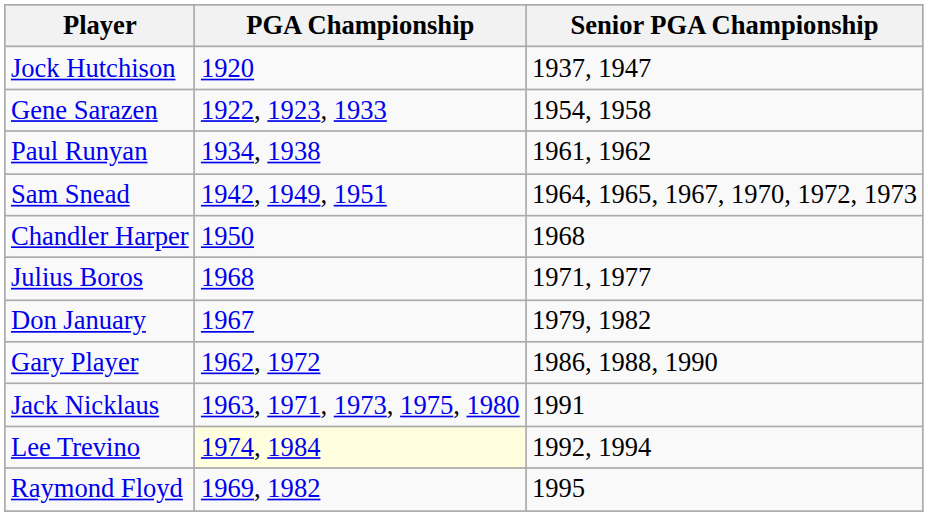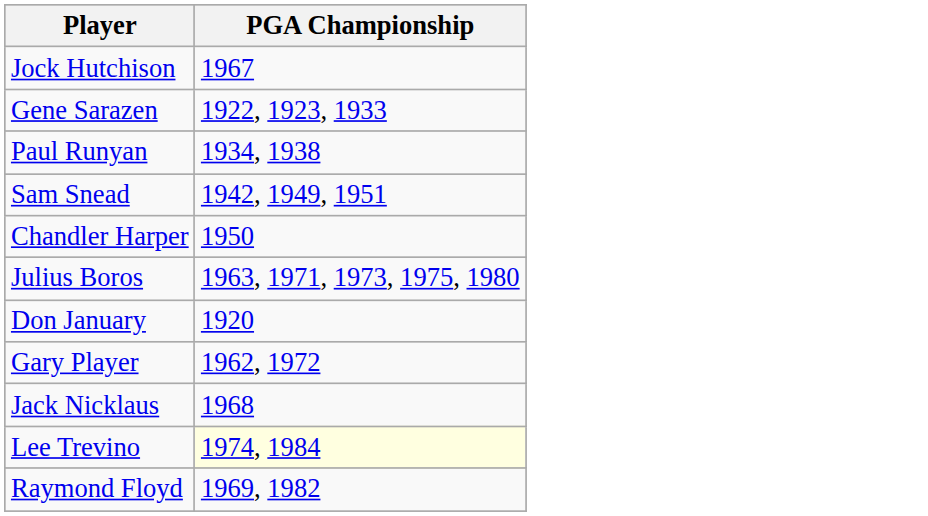 <table class="wikitable">
 <tr>
 <th>Player</th>
 <th>PGA Championship</th>
-<th>Senior PGA Championship</th>
 </tr>
 <tr>
 <td><a href='#'>Jock Hutchison</a></td>
-<td><a href='#'>1920</a></td>
-<td>1937, 1947</td>
+<td><a href='#'>1967</a></td>
 </tr>
 <tr>
 <td><a href='#'>Gene Sarazen</a></td>
 <td><a href='#'>1922</a>, <a href='#'>1923</a>, <a href='#'>1933</a></td>
-<td>1954, 1958</td>
 </tr>
 <tr>
 <td><a href='#'>Paul Runyan</a></td>
 <td><a href='#'>1934</a>, <a href='#'>1938</a></td>
-<td>1961, 1962</td>
 </tr>
 <tr>
 <td><a href='#'>Sam Snead</a></td>
 <td><a href='#'>1942</a>, <a href='#'>1949</a>, <a href='#'>1951</a></td>
-<td>1964, 1965, 1967, 1970, 1972, 1973</td>
 </tr>
 <tr>
 <td><a href='#'>Chandler Harper</a></td>
 <td><a href='#'>1950</a></td>
-<td>1968</td>
 </tr>
 <tr>
 <td><a href='#'>Julius Boros</a></td>
-<td><a href='#'>1968</a></td>
-<td>1971, 1977</td>
+<td><a href='#'>1963</a>, <a href='#'>1971</a>, <a href='#'>1973</a>, <a href='#'>1975</a>, <a href='#'>1980</a></td>
 </tr>
 <tr>
 <td><a href='#'>Don January</a></td>
-<td><a href='#'>1967</a></td>
-<td>1979, 1982</td>
+<td><a href='#'>1920</a></td>
 </tr>
 <tr>
 <td><a href='#'>Gary Player</a></td>
 <td><a href='#'>1962</a>, <a href='#'>1972</a></td>
-<td>1986, 1988, 1990</td>
 </tr>
 <tr>
 <td><a href='#'>Jack Nicklaus</a></td>
-<td><a href='#'>1963</a>, <a href='#'>1971</a>, <a href='#'>1973</a>, <a href='#'>1975</a>, <a href='#'>1980</a></td>
-<td>1991</td>
+<td><a href='#'>1968</a></td>
 </tr>
 <tr>
 <td><a href='#'>Lee Trevino</a></td>
 <td style="background: lightyellow;"><a href='#'>1974</a>, <a href='#'>1984</a></td>
-<td>1992, 1994</td>
 </tr>
 <tr>
 <td><a href='#'>Raymond Floyd</a></td>
 <td><a href='#'>1969</a>, <a href='#'>1982</a></td>
-<td>1995</td>
 </tr>
 </table>
